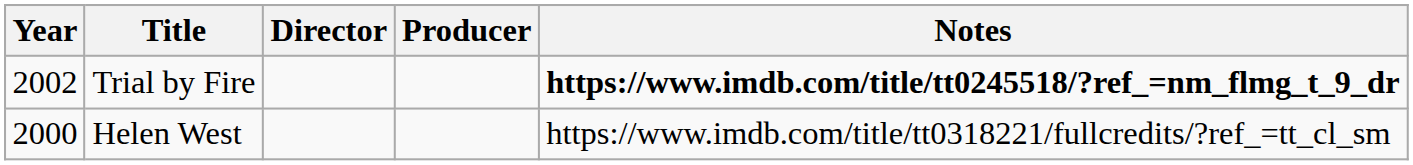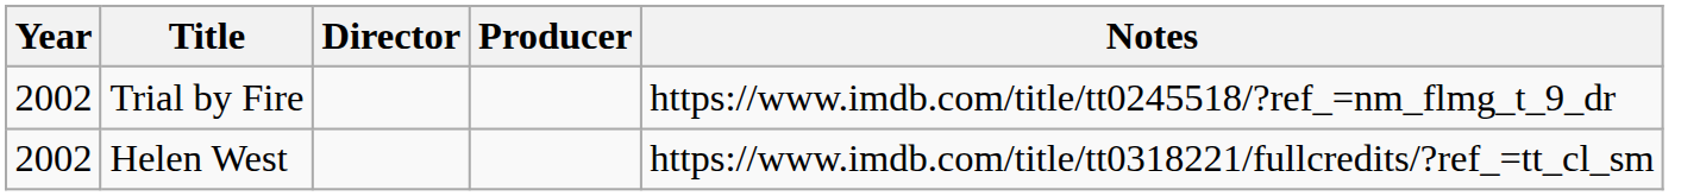 <table class="wikitable sortable">
 <tr>
 <th>Year</th>
 <th>Title</th>
 <th>Director</th>
 <th>Producer</th>
 <th>Notes</th>
 </tr>
 <tr>
 <td>2002</td>
 <td>Trial by Fire</td>
 <td></td>
 <td></td>
-<td><strong>https://www.imdb.com/title/tt0245518/?ref_=nm_flmg_t_9_dr</strong></td>
+<td>https://www.imdb.com/title/tt0245518/?ref_=nm_flmg_t_9_dr</td>
 </tr>
 <tr>
-<td>2000</td>
+<td>2002</td>
 <td>Helen West</td>
 <td></td>
 <td></td>
 <td>https://www.imdb.com/title/tt0318221/fullcredits/?ref_=tt_cl_sm</td>
 </tr>
 </table>
